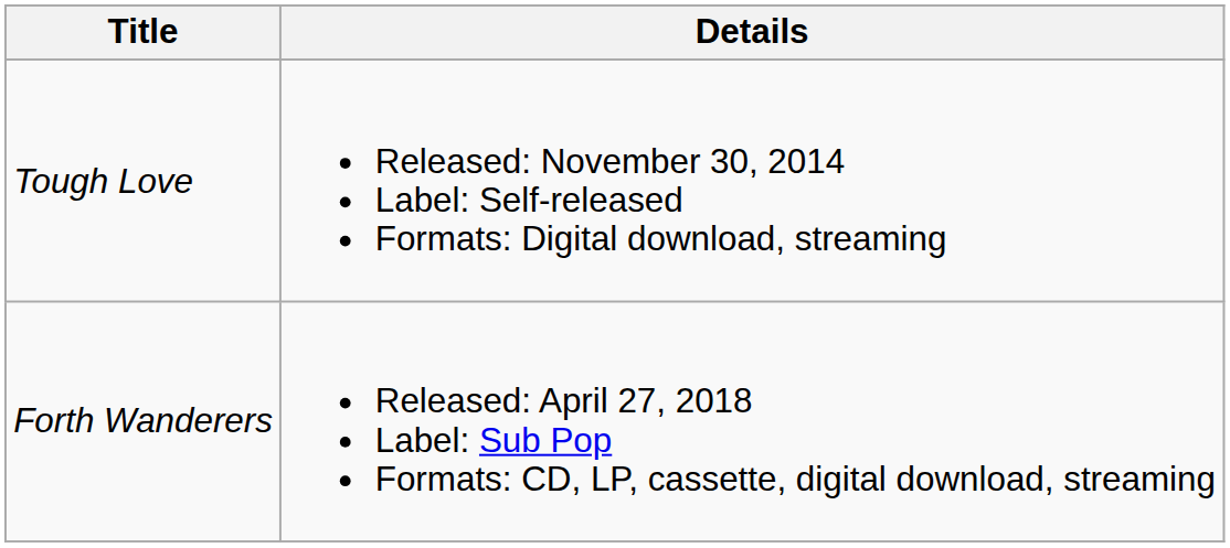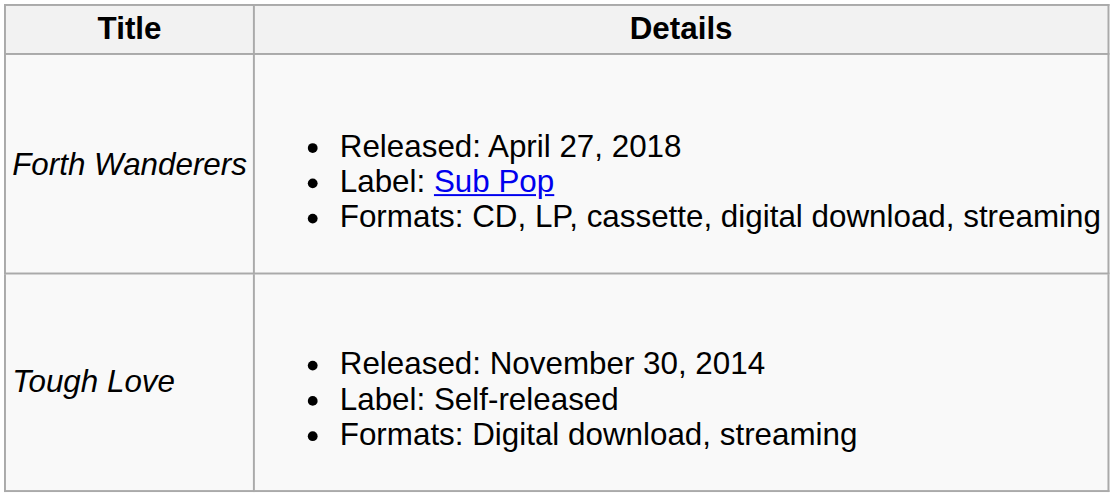 <table class="wikitable">
 <tr>
 <th>Title</th>
 <th>Details</th>
 </tr>
 <tr>
+<td><em>Forth Wanderers</em></td>
+<td><br><ul><li>Released: April 27, 2018</li><li>Label: <a href='#'>Sub Pop</a></li><li>Formats: CD, LP, cassette, digital download, streaming</li></ul></td>
+</tr>
+<tr>
 <td><em>Tough Love</em></td>
 <td><br><ul><li>Released: November 30, 2014</li><li>Label: Self-released</li><li>Formats: Digital download, streaming</li></ul></td>
 </tr>
-<tr>
-<td><em>Forth Wanderers</em></td>
-<td><br><ul><li>Released: April 27, 2018</li><li>Label: <a href='#'>Sub Pop</a></li><li>Formats: CD, LP, cassette, digital download, streaming</li></ul></td>
-</tr>
 </table>
